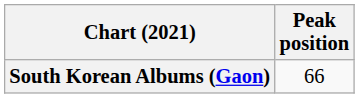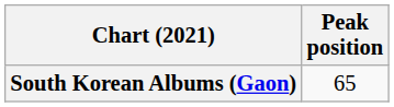 <table class="wikitable plainrowheaders" style="text-align:center">
 <tr>
 <th scope="col">Chart (2021)</th>
 <th scope="col">Peak<br>position</th>
 </tr>
 <tr>
 <th scope="row">South Korean Albums (<a href='#'>Gaon</a>)</th>
-<td>66</td>
+<td>65</td>
 </tr>
 </table>
